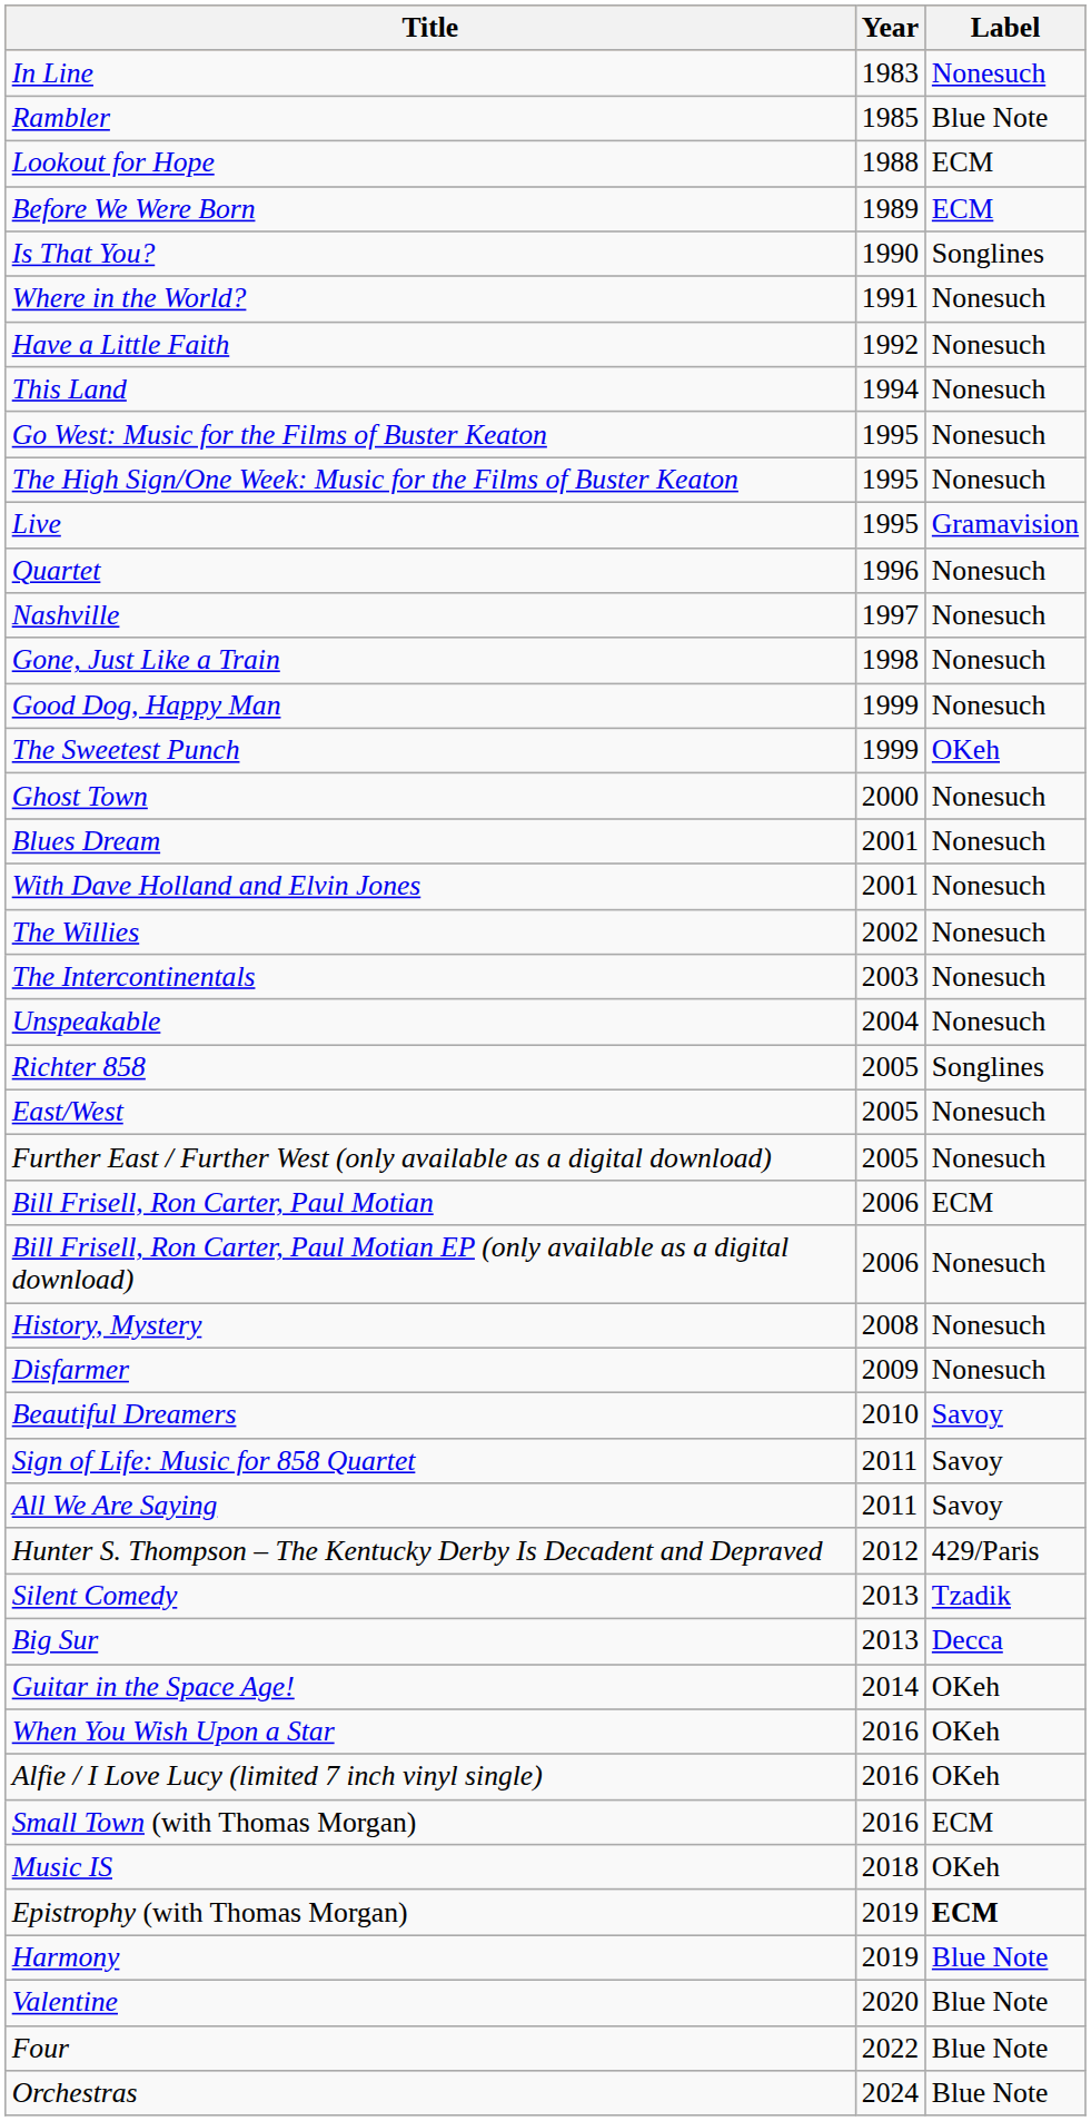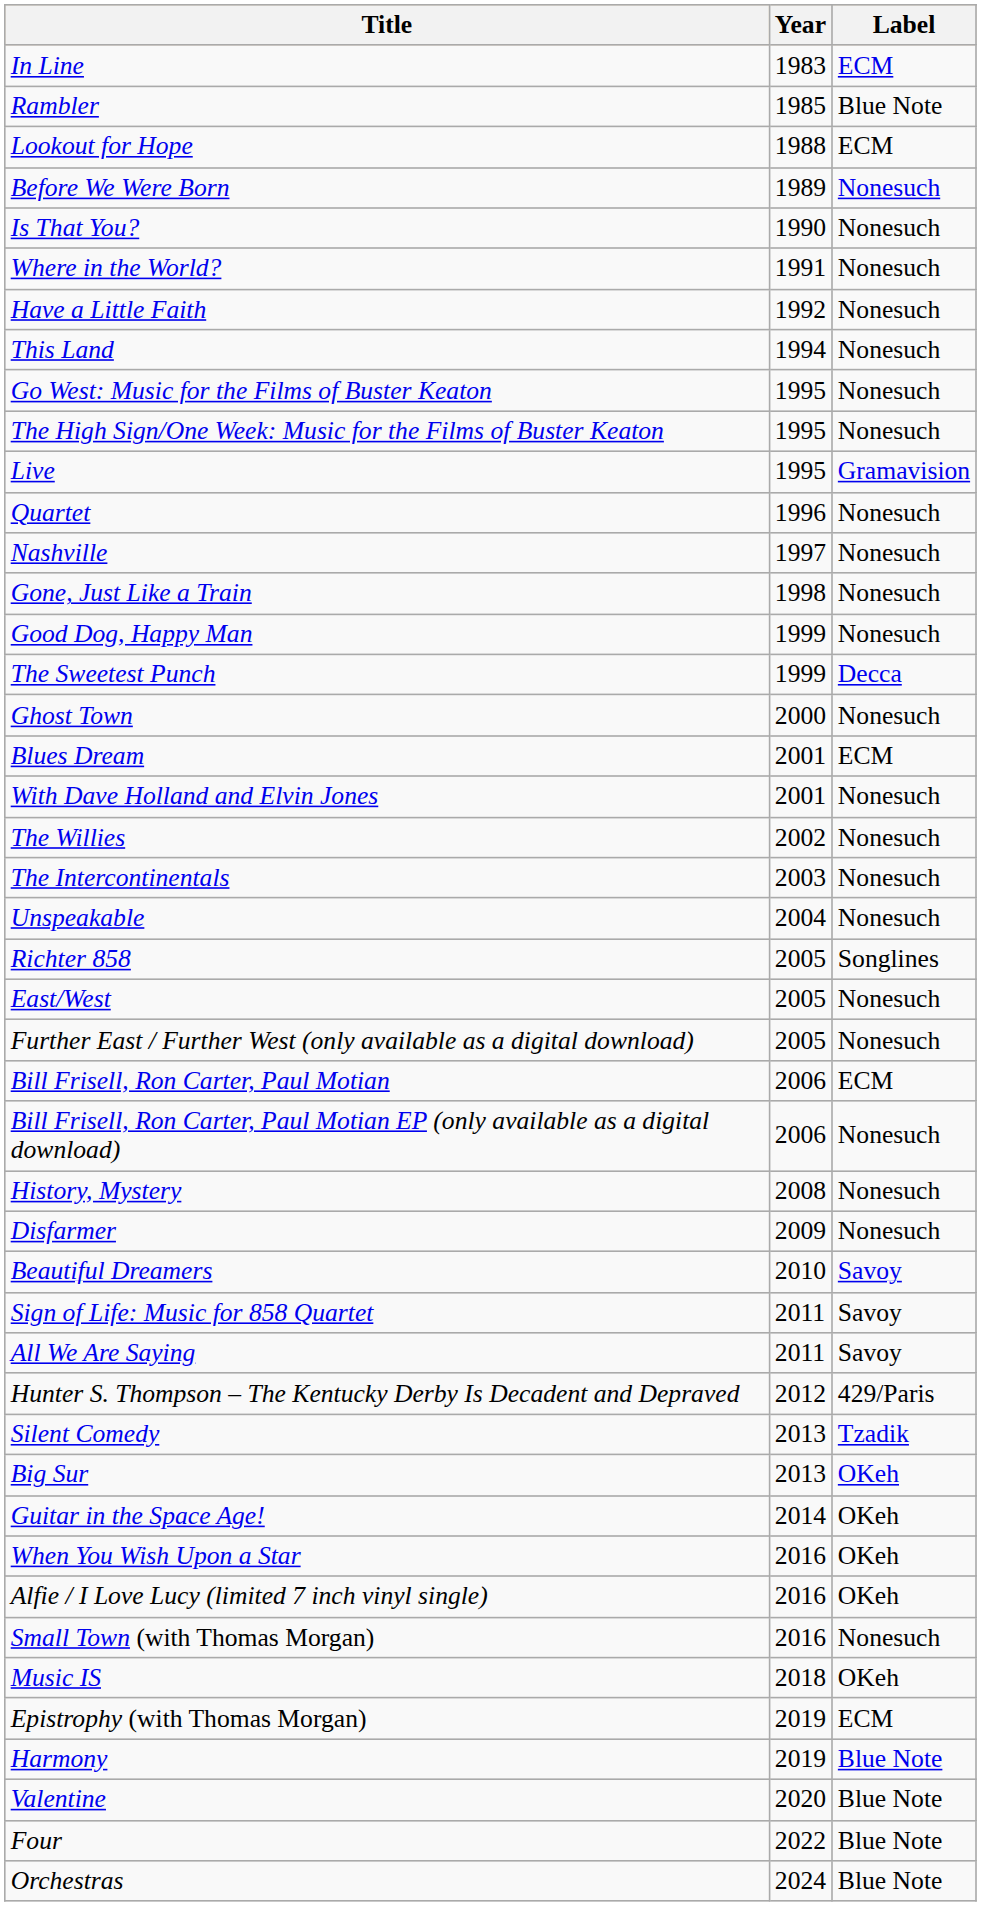 <table class="wikitable sortable">
 <tr style="background:#ffdead;">
 <th>Title</th>
 <th>Year</th>
 <th>Label</th>
 </tr>
 <tr>
 <td><em><a href='#'>In Line</a></em></td>
 <td>1983</td>
-<td><a href='#'>Nonesuch</a></td>
+<td><a href='#'>ECM</a></td>
 </tr>
 <tr>
 <td><em><a href='#'>Rambler</a></em></td>
 <td>1985</td>
 <td>Blue Note</td>
 </tr>
 <tr>
 <td><em><a href='#'>Lookout for Hope</a></em></td>
 <td>1988</td>
 <td>ECM</td>
 </tr>
 <tr>
 <td><em><a href='#'>Before We Were Born</a></em></td>
 <td>1989</td>
-<td><a href='#'>ECM</a></td>
+<td><a href='#'>Nonesuch</a></td>
 </tr>
 <tr>
 <td><em><a href='#'>Is That You?</a></em></td>
 <td>1990</td>
-<td>Songlines</td>
+<td>Nonesuch</td>
 </tr>
 <tr>
 <td><em><a href='#'>Where in the World?</a></em></td>
 <td>1991</td>
 <td>Nonesuch</td>
 </tr>
 <tr>
 <td><em><a href='#'>Have a Little Faith</a></em></td>
 <td>1992</td>
 <td>Nonesuch</td>
 </tr>
 <tr>
 <td><em><a href='#'>This Land</a></em></td>
 <td>1994</td>
 <td>Nonesuch</td>
 </tr>
 <tr>
 <td><em><a href='#'>Go West: Music for the Films of Buster Keaton</a></em></td>
 <td>1995</td>
 <td>Nonesuch</td>
 </tr>
 <tr>
 <td><em><a href='#'>The High Sign/One Week: Music for the Films of Buster Keaton</a></em></td>
 <td>1995</td>
 <td>Nonesuch</td>
 </tr>
 <tr>
 <td><em><a href='#'>Live</a></em></td>
 <td>1995</td>
 <td><a href='#'>Gramavision</a></td>
 </tr>
 <tr>
 <td><em><a href='#'>Quartet</a></em></td>
 <td>1996</td>
 <td>Nonesuch</td>
 </tr>
 <tr>
 <td><em><a href='#'>Nashville</a></em></td>
 <td>1997</td>
 <td>Nonesuch</td>
 </tr>
 <tr>
 <td><em><a href='#'>Gone, Just Like a Train</a></em></td>
 <td>1998</td>
 <td>Nonesuch</td>
 </tr>
 <tr>
 <td><em><a href='#'>Good Dog, Happy Man</a></em></td>
 <td>1999</td>
 <td>Nonesuch</td>
 </tr>
 <tr>
 <td><em><a href='#'>The Sweetest Punch</a></em></td>
 <td>1999</td>
-<td><a href='#'>OKeh</a></td>
+<td><a href='#'>Decca</a></td>
 </tr>
 <tr>
 <td><em><a href='#'>Ghost Town</a></em></td>
 <td>2000</td>
 <td>Nonesuch</td>
 </tr>
 <tr>
 <td><em><a href='#'>Blues Dream</a></em></td>
 <td>2001</td>
-<td>Nonesuch</td>
+<td>ECM</td>
 </tr>
 <tr>
 <td><em><a href='#'>With Dave Holland and Elvin Jones</a></em></td>
 <td>2001</td>
 <td>Nonesuch</td>
 </tr>
 <tr>
 <td><em><a href='#'>The Willies</a></em></td>
 <td>2002</td>
 <td>Nonesuch</td>
 </tr>
 <tr>
 <td><em><a href='#'>The Intercontinentals</a></em></td>
 <td>2003</td>
 <td>Nonesuch</td>
 </tr>
 <tr>
 <td><em><a href='#'>Unspeakable</a></em></td>
 <td>2004</td>
 <td>Nonesuch</td>
 </tr>
 <tr>
 <td><em><a href='#'>Richter 858</a></em></td>
 <td>2005</td>
 <td>Songlines</td>
 </tr>
 <tr>
 <td><em><a href='#'>East/West</a></em></td>
 <td>2005</td>
 <td>Nonesuch</td>
 </tr>
 <tr>
 <td><em>Further East / Further West (only available as a digital download)</em></td>
 <td>2005</td>
 <td>Nonesuch</td>
 </tr>
 <tr>
 <td><em><a href='#'>Bill Frisell, Ron Carter, Paul Motian</a></em></td>
 <td>2006</td>
 <td>ECM</td>
 </tr>
 <tr>
 <td><em><a href='#'>Bill Frisell, Ron Carter, Paul Motian EP</a> (only available as a digital download)</em></td>
 <td>2006</td>
 <td>Nonesuch</td>
 </tr>
 <tr>
 <td><em><a href='#'>History, Mystery</a></em></td>
 <td>2008</td>
 <td>Nonesuch</td>
 </tr>
 <tr>
 <td><em><a href='#'>Disfarmer</a></em></td>
 <td>2009</td>
 <td>Nonesuch</td>
 </tr>
 <tr>
 <td><em><a href='#'>Beautiful Dreamers</a></em></td>
 <td>2010</td>
 <td><a href='#'>Savoy</a></td>
 </tr>
 <tr>
 <td><em><a href='#'>Sign of Life: Music for 858 Quartet</a></em></td>
 <td>2011</td>
 <td>Savoy</td>
 </tr>
 <tr>
 <td><em><a href='#'>All We Are Saying</a></em></td>
 <td>2011</td>
 <td>Savoy</td>
 </tr>
 <tr>
 <td><em>Hunter S. Thompson – The Kentucky Derby Is Decadent and Depraved</em></td>
 <td>2012</td>
 <td>429/Paris</td>
 </tr>
 <tr>
 <td><em><a href='#'>Silent Comedy</a></em></td>
 <td>2013</td>
 <td><a href='#'>Tzadik</a></td>
 </tr>
 <tr>
 <td><em><a href='#'>Big Sur</a></em></td>
 <td>2013</td>
-<td><a href='#'>Decca</a></td>
+<td><a href='#'>OKeh</a></td>
 </tr>
 <tr>
 <td><em><a href='#'>Guitar in the Space Age!</a></em></td>
 <td>2014</td>
 <td>OKeh</td>
 </tr>
 <tr>
 <td><em><a href='#'>When You Wish Upon a Star</a></em></td>
 <td>2016</td>
 <td>OKeh</td>
 </tr>
 <tr>
 <td><em>Alfie / I Love Lucy (limited 7 inch vinyl single)</em></td>
 <td>2016</td>
 <td>OKeh</td>
 </tr>
 <tr>
 <td><em><a href='#'>Small Town</a></em> (with Thomas Morgan)</td>
 <td>2016</td>
-<td>ECM</td>
+<td>Nonesuch</td>
 </tr>
 <tr>
 <td><em><a href='#'>Music IS</a></em></td>
 <td>2018</td>
 <td>OKeh</td>
 </tr>
 <tr>
 <td><em>Epistrophy</em> (with Thomas Morgan)</td>
 <td>2019</td>
-<td><strong>ECM</strong></td>
+<td>ECM</td>
 </tr>
 <tr>
 <td><em><a href='#'>Harmony</a></em></td>
 <td>2019</td>
 <td><a href='#'>Blue Note</a></td>
 </tr>
 <tr>
 <td><em><a href='#'>Valentine</a></em></td>
 <td>2020</td>
 <td>Blue Note</td>
 </tr>
 <tr>
 <td><em>Four</em></td>
 <td>2022</td>
 <td>Blue Note</td>
 </tr>
 <tr>
 <td><em>Orchestras</em></td>
 <td>2024</td>
 <td>Blue Note</td>
 </tr>
 </table>
